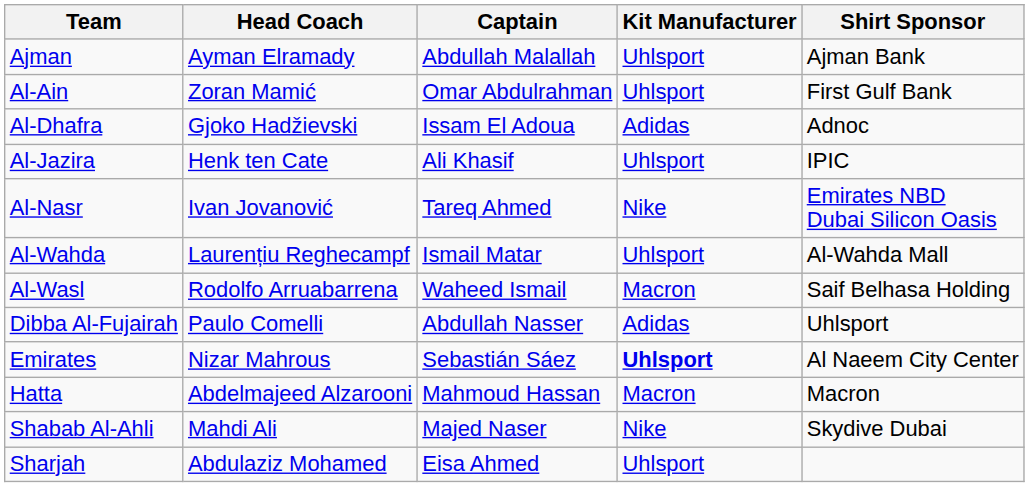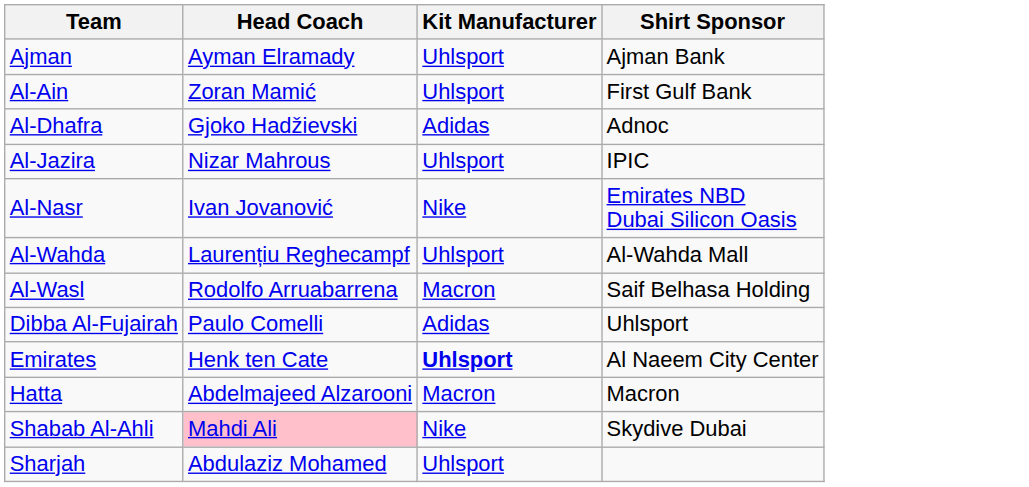 <table class="wikitable sortable" style="text-align: left;">
 <tr>
 <th>Team</th>
 <th>Head Coach</th>
-<th>Captain</th>
 <th>Kit Manufacturer</th>
 <th>Shirt Sponsor</th>
 </tr>
 <tr>
 <td><a href='#'>Ajman</a></td>
 <td> <a href='#'>Ayman Elramady</a></td>
-<td> <a href='#'>Abdullah Malallah</a></td>
 <td><a href='#'>Uhlsport</a></td>
 <td>Ajman Bank</td>
 </tr>
 <tr>
 <td><a href='#'>Al-Ain</a></td>
 <td> <a href='#'>Zoran Mamić</a></td>
-<td> <a href='#'>Omar Abdulrahman</a></td>
 <td><a href='#'>Uhlsport</a></td>
 <td>First Gulf Bank</td>
 </tr>
 <tr>
 <td><a href='#'>Al-Dhafra</a></td>
 <td> <a href='#'>Gjoko Hadžievski</a></td>
-<td> <a href='#'>Issam El Adoua</a></td>
 <td><a href='#'>Adidas</a></td>
 <td>Adnoc</td>
 </tr>
 <tr>
 <td><a href='#'>Al-Jazira</a></td>
-<td> <a href='#'>Henk ten Cate</a></td>
-<td> <a href='#'>Ali Khasif</a></td>
+<td> <a href='#'>Nizar Mahrous</a></td>
 <td><a href='#'>Uhlsport</a></td>
 <td>IPIC</td>
 </tr>
 <tr>
 <td><a href='#'>Al-Nasr</a></td>
 <td> <a href='#'>Ivan Jovanović</a></td>
-<td> <a href='#'>Tareq Ahmed</a></td>
 <td><a href='#'>Nike</a></td>
 <td><a href='#'>Emirates NBD</a><br><a href='#'>Dubai Silicon Oasis</a></td>
 </tr>
 <tr>
 <td><a href='#'>Al-Wahda</a></td>
 <td> <a href='#'>Laurențiu Reghecampf</a></td>
-<td> <a href='#'>Ismail Matar</a></td>
 <td><a href='#'>Uhlsport</a></td>
 <td>Al-Wahda Mall</td>
 </tr>
 <tr>
 <td><a href='#'>Al-Wasl</a></td>
 <td> <a href='#'>Rodolfo Arruabarrena</a></td>
-<td> <a href='#'>Waheed Ismail</a></td>
 <td><a href='#'>Macron</a></td>
 <td>Saif Belhasa Holding</td>
 </tr>
 <tr>
 <td><a href='#'>Dibba Al-Fujairah</a></td>
 <td> <a href='#'>Paulo Comelli</a></td>
-<td> <a href='#'>Abdullah Nasser</a></td>
 <td><a href='#'>Adidas</a></td>
 <td>Uhlsport</td>
 </tr>
 <tr>
 <td><a href='#'>Emirates</a></td>
-<td> <a href='#'>Nizar Mahrous</a></td>
-<td> <a href='#'>Sebastián Sáez</a></td>
+<td> <a href='#'>Henk ten Cate</a></td>
 <td><strong><a href='#'>Uhlsport</a></strong></td>
 <td>Al Naeem City Center</td>
 </tr>
 <tr>
 <td><a href='#'>Hatta</a></td>
 <td> <a href='#'>Abdelmajeed Alzarooni</a></td>
-<td> <a href='#'>Mahmoud Hassan</a></td>
 <td><a href='#'>Macron</a></td>
 <td>Macron</td>
 </tr>
 <tr>
 <td><a href='#'>Shabab Al-Ahli</a></td>
-<td> <a href='#'>Mahdi Ali</a></td>
-<td> <a href='#'>Majed Naser</a></td>
+<td style="background: pink;"> <a href='#'>Mahdi Ali</a></td>
 <td><a href='#'>Nike</a></td>
 <td>Skydive Dubai</td>
 </tr>
 <tr>
 <td><a href='#'>Sharjah</a></td>
 <td> <a href='#'>Abdulaziz Mohamed</a></td>
-<td> <a href='#'>Eisa Ahmed</a></td>
 <td><a href='#'>Uhlsport</a></td>
 <td></td>
 </tr>
 </table>
